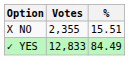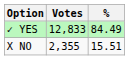 <table class="wikitable">
 <tr>
 <th>Option</th>
 <th>Votes</th>
 <th>%</th>
 </tr>
 <tr>
+<td style=background:#bbf8be>✓ YES</td>
+<td style=background:#bbf8be>12,833</td>
+<td style=background:#bbf8be>84.49</td>
+</tr>
+<tr>
 <td>X NO</td>
 <td>2,355</td>
 <td>15.51</td>
 </tr>
-<tr>
-<td style=background:#bbf8be>✓ YES</td>
-<td style=background:#bbf8be>12,833</td>
-<td style=background:#bbf8be>84.49</td>
-</tr>
 </table>
